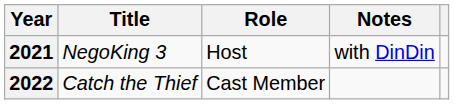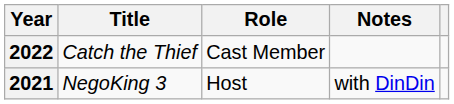 <table class="wikitable  plainrowheaders">
 <tr>
 <th scope="col">Year</th>
 <th scope="col">Title</th>
 <th scope="col">Role</th>
 <th scope="col">Notes</th>
 <th scope="col" class="unsortable"></th>
 </tr>
 <tr>
+<th scope="row">2022</th>
+<td><em>Catch the Thief</em></td>
+<td>Cast Member</td>
+<td></td>
+<td></td>
+</tr>
+<tr>
 <th scope="row">2021</th>
 <td><em>NegoKing 3</em></td>
 <td>Host</td>
 <td>with <a href='#'>DinDin</a></td>
 <td></td>
 </tr>
-<tr>
-<th scope="row">2022</th>
-<td><em>Catch the Thief</em></td>
-<td>Cast Member</td>
-<td></td>
-<td></td>
-</tr>
 </table>
